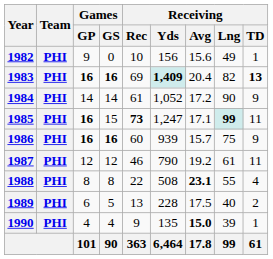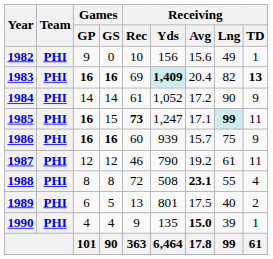 <table class="wikitable" style="text-align:center;">
 <tr>
 <th rowspan="2">Year</th>
 <th rowspan="2">Team</th>
 <th colspan="2">Games</th>
 <th colspan="5">Receiving</th>
 </tr>
 <tr>
 <th>GP</th>
 <th>GS</th>
 <th>Rec</th>
 <th>Yds</th>
 <th>Avg</th>
 <th>Lng</th>
 <th>TD</th>
 </tr>
 <tr>
 <th><a href='#'>1982</a></th>
 <th><a href='#'>PHI</a></th>
 <td>9</td>
 <td>0</td>
 <td>10</td>
 <td>156</td>
 <td>15.6</td>
 <td>49</td>
 <td>1</td>
 </tr>
 <tr>
 <th><a href='#'>1983</a></th>
 <th><a href='#'>PHI</a></th>
 <td><strong>16</strong></td>
 <td><strong>16</strong></td>
 <td>69</td>
 <td style="background:#cfecec;"><strong>1,409</strong></td>
 <td>20.4</td>
 <td>82</td>
 <td><strong>13</strong></td>
 </tr>
 <tr>
 <th><a href='#'>1984</a></th>
 <th><a href='#'>PHI</a></th>
 <td>14</td>
 <td>14</td>
 <td>61</td>
 <td>1,052</td>
 <td>17.2</td>
 <td>90</td>
 <td>9</td>
 </tr>
 <tr>
 <th><a href='#'>1985</a></th>
 <th><a href='#'>PHI</a></th>
 <td><strong>16</strong></td>
 <td>15</td>
 <td><strong>73</strong></td>
 <td>1,247</td>
 <td>17.1</td>
 <td style="background:#cfecec;"><strong>99</strong></td>
 <td>11</td>
 </tr>
 <tr>
 <th><a href='#'>1986</a></th>
 <th><a href='#'>PHI</a></th>
 <td><strong>16</strong></td>
 <td><strong>16</strong></td>
 <td>60</td>
 <td>939</td>
 <td>15.7</td>
 <td>75</td>
 <td>9</td>
 </tr>
 <tr>
 <th><a href='#'>1987</a></th>
 <th><a href='#'>PHI</a></th>
 <td>12</td>
 <td>12</td>
 <td>46</td>
 <td>790</td>
 <td>19.2</td>
 <td>61</td>
 <td>11</td>
 </tr>
 <tr>
 <th><a href='#'>1988</a></th>
 <th><a href='#'>PHI</a></th>
 <td>8</td>
 <td>8</td>
-<td>22</td>
+<td>72</td>
 <td>508</td>
 <td><strong>23.1</strong></td>
 <td>55</td>
 <td>4</td>
 </tr>
 <tr>
 <th><a href='#'>1989</a></th>
 <th><a href='#'>PHI</a></th>
 <td>6</td>
 <td>5</td>
 <td>13</td>
-<td>228</td>
+<td>801</td>
 <td>17.5</td>
 <td>40</td>
 <td>2</td>
 </tr>
 <tr>
 <th><a href='#'>1990</a></th>
 <th><a href='#'>PHI</a></th>
 <td>4</td>
 <td>4</td>
 <td>9</td>
 <td>135</td>
 <td><strong>15.0</strong></td>
 <td>39</td>
 <td>1</td>
 </tr>
 <tr>
 <th colspan="2"></th>
 <th>101</th>
 <th>90</th>
 <th>363</th>
 <th>6,464</th>
 <th>17.8</th>
 <th>99</th>
 <th>61</th>
 </tr>
 </table>
